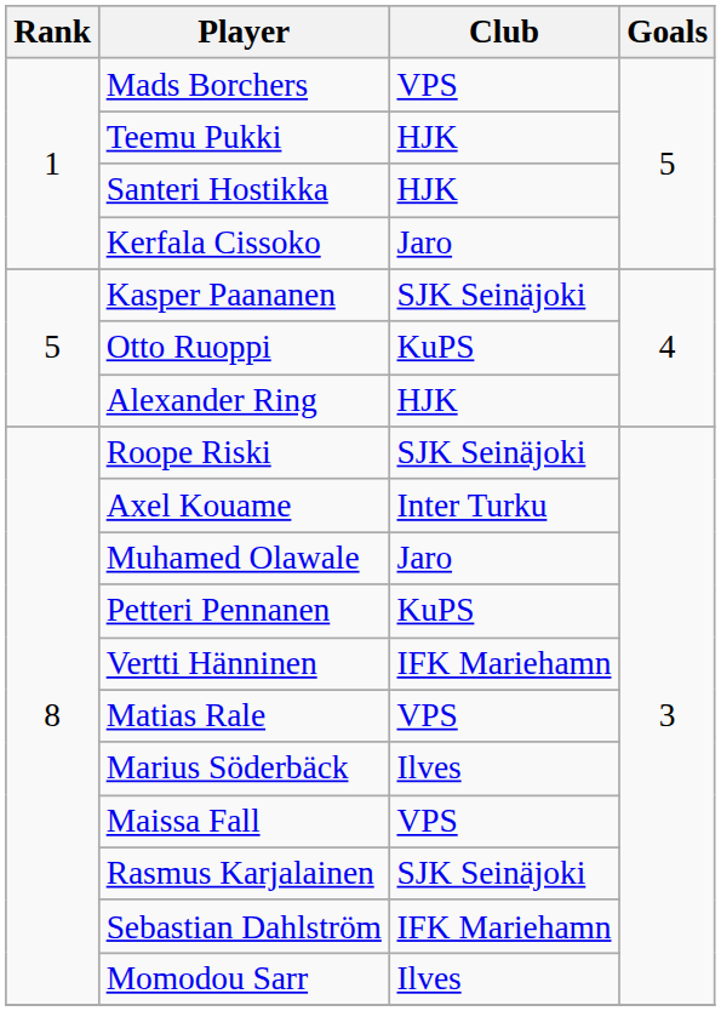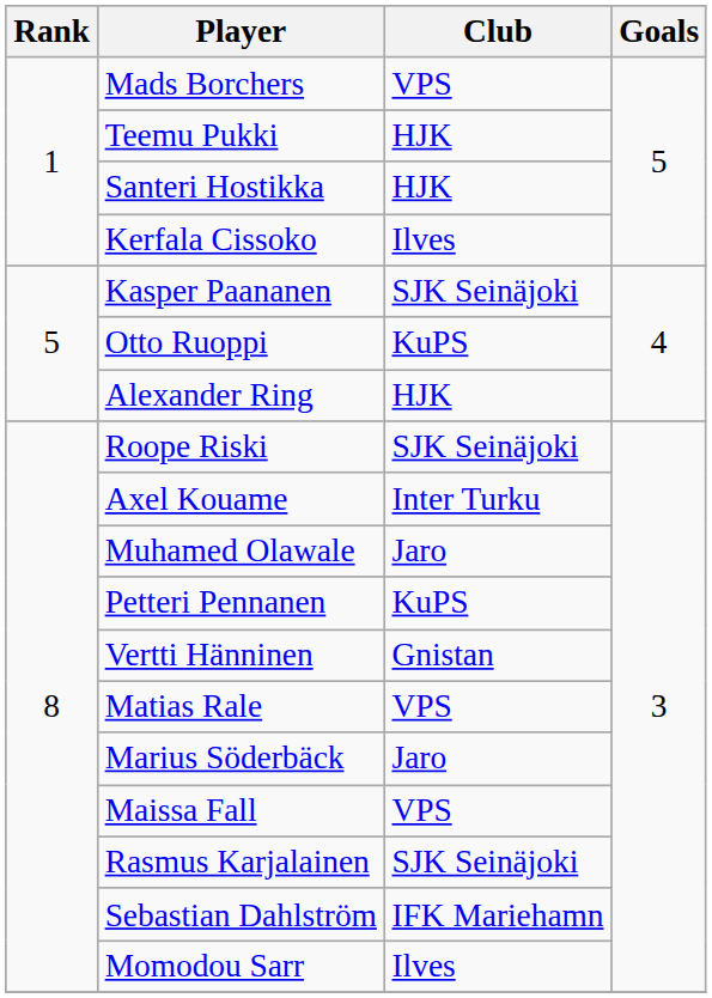 <table class="wikitable" style="text-align:center;">
 <tr>
 <th>Rank</th>
 <th>Player</th>
 <th>Club</th>
 <th>Goals</th>
 </tr>
 <tr>
 <td rowspan=4>1</td>
 <td align="left"> <a href='#'>Mads Borchers</a></td>
 <td align="left"><a href='#'>VPS</a></td>
 <td rowspan=4>5</td>
 </tr>
 <tr>
 <td align="left"> <a href='#'>Teemu Pukki</a></td>
 <td align="left"><a href='#'>HJK</a></td>
 </tr>
 <tr>
 <td align="left"> <a href='#'>Santeri Hostikka</a></td>
 <td align="left"><a href='#'>HJK</a></td>
 </tr>
 <tr>
 <td align="left"> <a href='#'>Kerfala Cissoko</a></td>
-<td align="left"><a href='#'>Jaro</a></td>
+<td align="left"><a href='#'>Ilves</a></td>
 </tr>
 <tr>
 <td rowspan=3>5</td>
 <td align="left"> <a href='#'>Kasper Paananen</a></td>
 <td align="left"><a href='#'>SJK Seinäjoki</a></td>
 <td rowspan=3>4</td>
 </tr>
 <tr>
 <td align="left"> <a href='#'>Otto Ruoppi</a></td>
 <td align="left"><a href='#'>KuPS</a></td>
 </tr>
 <tr>
 <td align="left"> <a href='#'>Alexander Ring</a></td>
 <td align="left"><a href='#'>HJK</a></td>
 </tr>
 <tr>
 <td rowspan=11>8</td>
 <td align="left"> <a href='#'>Roope Riski</a></td>
 <td align="left"><a href='#'>SJK Seinäjoki</a></td>
 <td rowspan=11>3</td>
 </tr>
 <tr>
 <td align="left"> <a href='#'>Axel Kouame</a></td>
 <td align="left"><a href='#'>Inter Turku</a></td>
 </tr>
 <tr>
 <td align="left"> <a href='#'>Muhamed Olawale</a></td>
 <td align="left"><a href='#'>Jaro</a></td>
 </tr>
 <tr>
 <td align="left"> <a href='#'>Petteri Pennanen</a></td>
 <td align="left"><a href='#'>KuPS</a></td>
 </tr>
 <tr>
 <td align="left"> <a href='#'>Vertti Hänninen</a></td>
-<td align="left"><a href='#'>IFK Mariehamn</a></td>
+<td align="left"><a href='#'>Gnistan</a></td>
 </tr>
 <tr>
 <td align="left"> <a href='#'>Matias Rale</a></td>
 <td align="left"><a href='#'>VPS</a></td>
 </tr>
 <tr>
 <td align="left"> <a href='#'>Marius Söderbäck</a></td>
-<td align="left"><a href='#'>Ilves</a></td>
+<td align="left"><a href='#'>Jaro</a></td>
 </tr>
 <tr>
 <td align="left"> <a href='#'>Maissa Fall</a></td>
 <td align="left"><a href='#'>VPS</a></td>
 </tr>
 <tr>
 <td align="left"> <a href='#'>Rasmus Karjalainen</a></td>
 <td align="left"><a href='#'>SJK Seinäjoki</a></td>
 </tr>
 <tr>
 <td align="left"> <a href='#'>Sebastian Dahlström</a></td>
 <td align="left"><a href='#'>IFK Mariehamn</a></td>
 </tr>
 <tr>
 <td align="left"> <a href='#'>Momodou Sarr</a></td>
 <td align="left"><a href='#'>Ilves</a></td>
 </tr>
 <tr>
 </tr>
 </table>
